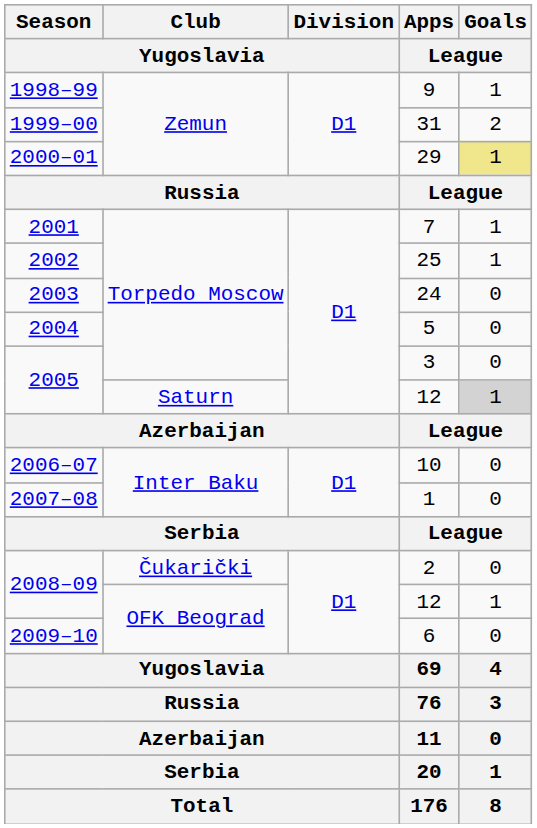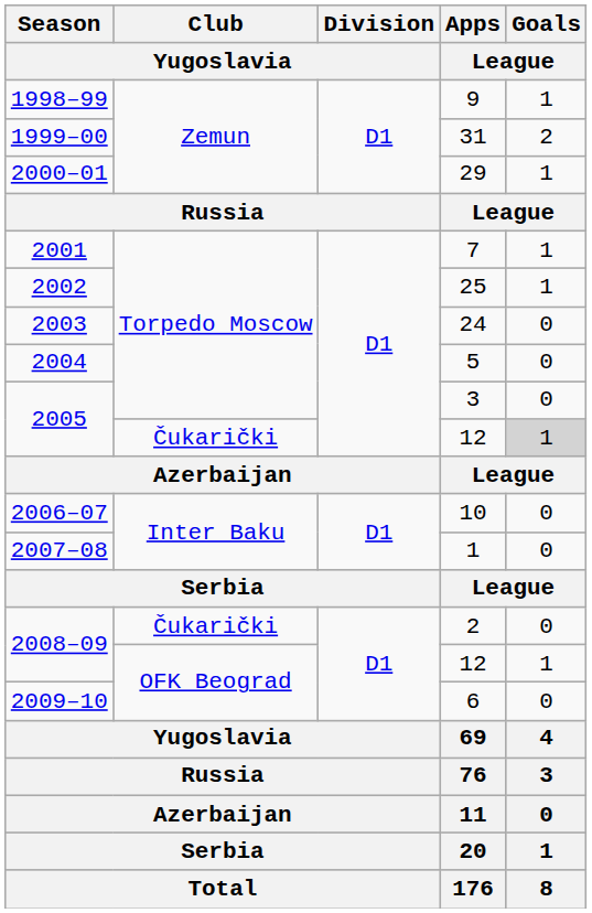 <table class="wikitable" style="text-align:center">
 <tr>
 <th>Season</th>
 <th>Club</th>
 <th>Division</th>
 <th>Apps</th>
 <th>Goals</th>
 </tr>
 <tr>
 <th colspan=3>Yugoslavia</th>
 <th colspan=2>League</th>
 </tr>
 <tr>
 <td><a href='#'>1998–99</a></td>
 <td rowspan="3"><a href='#'>Zemun</a></td>
 <td rowspan="3"><a href='#'>D1</a></td>
 <td>9</td>
 <td>1</td>
 </tr>
 <tr>
 <td><a href='#'>1999–00</a></td>
 <td>31</td>
 <td>2</td>
 </tr>
 <tr>
 <td><a href='#'>2000–01</a></td>
 <td>29</td>
-<td style="background: khaki;">1</td>
+<td>1</td>
 </tr>
 <tr>
 <th colspan=3>Russia</th>
 <th colspan=2>League</th>
 </tr>
 <tr>
 <td><a href='#'>2001</a></td>
 <td rowspan="5"><a href='#'>Torpedo Moscow</a></td>
 <td rowspan="6"><a href='#'>D1</a></td>
 <td>7</td>
 <td>1</td>
 </tr>
 <tr>
 <td><a href='#'>2002</a></td>
 <td>25</td>
 <td>1</td>
 </tr>
 <tr>
 <td><a href='#'>2003</a></td>
 <td>24</td>
 <td>0</td>
 </tr>
 <tr>
 <td><a href='#'>2004</a></td>
 <td>5</td>
 <td>0</td>
 </tr>
 <tr>
 <td rowspan="2"><a href='#'>2005</a></td>
 <td>3</td>
 <td>0</td>
 </tr>
 <tr>
-<td rowspan="1"><a href='#'>Saturn</a></td>
+<td rowspan="1"><a href='#'>Čukarički</a></td>
 <td>12</td>
 <td style="background: lightgrey;">1</td>
 </tr>
 <tr>
 <th colspan=3>Azerbaijan</th>
 <th colspan=2>League</th>
 </tr>
 <tr>
 <td><a href='#'>2006–07</a></td>
 <td rowspan="2"><a href='#'>Inter Baku</a></td>
 <td rowspan="2"><a href='#'>D1</a></td>
 <td>10</td>
 <td>0</td>
 </tr>
 <tr>
 <td><a href='#'>2007–08</a></td>
 <td>1</td>
 <td>0</td>
 </tr>
 <tr>
 <th colspan=3>Serbia</th>
 <th colspan=2>League</th>
 </tr>
 <tr>
 <td rowspan="2"><a href='#'>2008–09</a></td>
 <td rowspan="1"><a href='#'>Čukarički</a></td>
 <td rowspan="3"><a href='#'>D1</a></td>
 <td>2</td>
 <td>0</td>
 </tr>
 <tr>
 <td rowspan="2"><a href='#'>OFK Beograd</a></td>
 <td>12</td>
 <td>1</td>
 </tr>
 <tr>
 <td><a href='#'>2009–10</a></td>
 <td>6</td>
 <td>0</td>
 </tr>
 <tr>
 <th colspan=3>Yugoslavia</th>
 <th>69</th>
 <th>4</th>
 </tr>
 <tr>
 <th colspan=3>Russia</th>
 <th>76</th>
 <th>3</th>
 </tr>
 <tr>
 <th colspan=3>Azerbaijan</th>
 <th>11</th>
 <th>0</th>
 </tr>
 <tr>
 <th colspan=3>Serbia</th>
 <th>20</th>
 <th>1</th>
 </tr>
 <tr>
 <th colspan=3>Total</th>
 <th>176</th>
 <th>8</th>
 </tr>
 </table>
